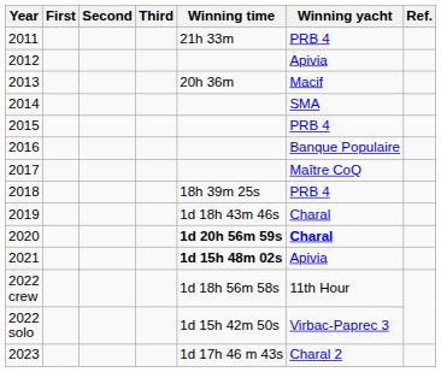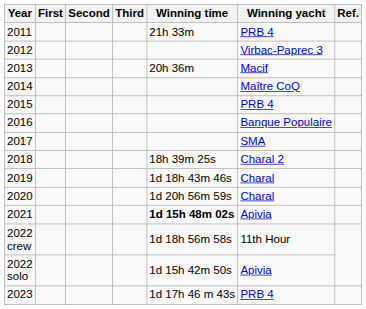 <table class="wikitable">
 <tr>
 <th>Year</th>
 <th>First</th>
 <th>Second</th>
 <th>Third</th>
 <th>Winning time</th>
 <th>Winning yacht</th>
 <th>Ref.</th>
 </tr>
 <tr>
 <td>2011</td>
 <td><br></td>
 <td><br></td>
 <td><br></td>
 <td>21h 33m</td>
 <td><a href='#'>PRB 4</a></td>
 <td></td>
 </tr>
 <tr>
 <td>2012</td>
 <td></td>
 <td></td>
 <td></td>
 <td></td>
-<td><a href='#'>Apivia</a></td>
+<td><a href='#'>Virbac-Paprec 3</a></td>
 <td></td>
 </tr>
 <tr>
 <td>2013</td>
 <td><br></td>
 <td><br></td>
 <td><br></td>
 <td>20h 36m</td>
 <td><a href='#'>Macif</a></td>
 <td></td>
 </tr>
 <tr>
 <td>2014</td>
 <td></td>
 <td></td>
 <td></td>
 <td></td>
-<td><a href='#'>SMA</a></td>
+<td><a href='#'>Maître CoQ</a></td>
 <td></td>
 </tr>
 <tr>
 <td>2015</td>
 <td><br></td>
 <td><br></td>
 <td><br></td>
 <td></td>
 <td><a href='#'>PRB 4</a></td>
 <td></td>
 </tr>
 <tr>
 <td>2016</td>
 <td></td>
 <td></td>
 <td></td>
 <td></td>
 <td><a href='#'>Banque Populaire</a></td>
 <td></td>
 </tr>
 <tr>
 <td>2017</td>
 <td><br></td>
 <td><br></td>
 <td><br></td>
 <td></td>
-<td><a href='#'>Maître CoQ</a></td>
+<td><a href='#'>SMA</a></td>
 <td></td>
 </tr>
 <tr>
 <td>2018</td>
 <td></td>
 <td></td>
 <td></td>
 <td>18h 39m 25s</td>
-<td><a href='#'>PRB 4</a></td>
+<td><a href='#'>Charal 2</a></td>
 <td></td>
 </tr>
 <tr>
 <td>2019</td>
 <td><br></td>
 <td><br></td>
 <td><br></td>
 <td>1d 18h 43m 46s</td>
 <td><a href='#'>Charal</a></td>
 <td></td>
 </tr>
 <tr>
 <td>2020</td>
 <td></td>
 <td></td>
 <td></td>
-<td><strong>1d 20h 56m 59s</strong></td>
-<td><strong><a href='#'>Charal</a></strong></td>
+<td>1d 20h 56m 59s</td>
+<td><a href='#'>Charal</a></td>
 <td></td>
 </tr>
 <tr>
 <td>2021</td>
 <td><br></td>
 <td><br></td>
 <td><br></td>
 <td><strong>1d 15h 48m 02s</strong></td>
 <td><a href='#'>Apivia</a></td>
 <td></td>
 </tr>
 <tr>
 <td>2022<br>crew</td>
 <td></td>
 <td></td>
 <td></td>
 <td>1d 18h 56m 58s</td>
 <td>11th Hour</td>
 <td rowspan="2"></td>
 </tr>
 <tr>
 <td>2022<br>solo</td>
 <td></td>
 <td></td>
 <td></td>
 <td>1d 15h 42m 50s</td>
-<td><a href='#'>Virbac-Paprec 3</a></td>
+<td><a href='#'>Apivia</a></td>
 </tr>
 <tr>
 <td>2023</td>
 <td><br></td>
 <td><br></td>
 <td><br></td>
 <td>1d 17h 46 m 43s</td>
-<td><a href='#'>Charal 2</a></td>
+<td><a href='#'>PRB 4</a></td>
 <td></td>
 </tr>
 </table>
